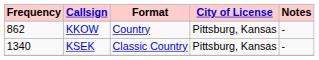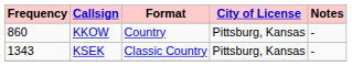 <table class="wikitable">
 <tr>
 <th style="background:#ffcccc;"><strong>Frequency</strong></th>
 <th style="background:#ffcccc;"><strong><a href='#'>Callsign</a></strong></th>
 <th style="background:#ffcccc;"><strong>Format</strong></th>
 <th style="background:#ffcccc;"><strong><a href='#'>City of License</a></strong></th>
 <th style="background:#ffcccc;"><strong>Notes</strong></th>
 </tr>
 <tr>
-<td>862</td>
+<td>860</td>
 <td><a href='#'>KKOW</a></td>
 <td><a href='#'>Country</a></td>
 <td>Pittsburg, Kansas</td>
 <td>-</td>
 </tr>
 <tr>
-<td>1340</td>
+<td>1343</td>
 <td><a href='#'>KSEK</a></td>
 <td><a href='#'>Classic Country</a></td>
 <td>Pittsburg, Kansas</td>
 <td>-</td>
 </tr>
 <tr>
 </tr>
 </table>
